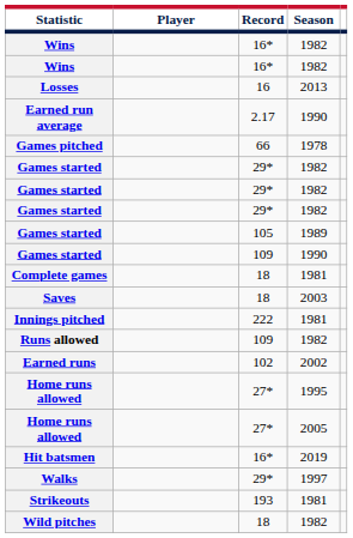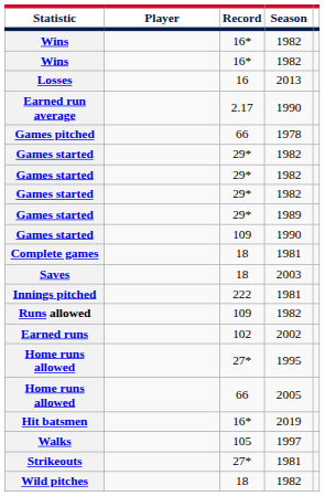 <table class="wikitable sortable plainrowheaders" style="text-align:center">
 <tr>
 <th width="120px" scope="col" style="background-color:#ffffff; border-top:#c8102e 5px solid; border-bottom:#071d49 5px solid; color:#071d49">Statistic</th>
 <th width="140px" scope="col" style="background-color:#ffffff; border-top:#c8102e 5px solid; border-bottom:#071d49 5px solid; color:#071d49">Player</th>
 <th class="unsortable" scope="col" style="background-color:#ffffff; border-top:#c8102e 5px solid; border-bottom:#071d49 5px solid; color:#071d49">Record</th>
 <th width="55px" scope="col" style="background-color:#ffffff; border-top:#c8102e 5px solid; border-bottom:#071d49 5px solid; color:#071d49">Season</th>
 <th class="unsortable" scope="col" style="background-color:#ffffff; border-top:#c8102e 5px solid; border-bottom:#071d49 5px solid; color:#071d49"></th>
 </tr>
 <tr>
 <th scope="row" style="text-align:center"><a href='#'>Wins</a></th>
 <td></td>
 <td>16*</td>
 <td>1982</td>
 <td></td>
 </tr>
 <tr>
 <th scope="row" style="text-align:center"><a href='#'>Wins</a></th>
 <td></td>
 <td>16*</td>
 <td>1982</td>
 <td></td>
 </tr>
 <tr>
 <th scope="row" style="text-align:center"><a href='#'>Losses</a></th>
 <td></td>
 <td>16</td>
 <td>2013</td>
 <td></td>
 </tr>
 <tr>
 <th scope="row" style="text-align:center"><a href='#'>Earned run average</a></th>
 <td></td>
 <td>2.17</td>
 <td>1990</td>
 <td></td>
 </tr>
 <tr>
 <th scope="row" style="text-align:center"><a href='#'>Games pitched</a></th>
 <td></td>
 <td>66</td>
 <td>1978</td>
 <td></td>
 </tr>
 <tr>
 <th scope="row" style="text-align:center"><a href='#'>Games started</a></th>
 <td></td>
 <td>29*</td>
 <td>1982</td>
 <td></td>
 </tr>
 <tr>
 <th scope="row" style="text-align:center"><a href='#'>Games started</a></th>
 <td></td>
 <td>29*</td>
 <td>1982</td>
 <td></td>
 </tr>
 <tr>
 <th scope="row" style="text-align:center"><a href='#'>Games started</a></th>
 <td></td>
 <td>29*</td>
 <td>1982</td>
 <td></td>
 </tr>
 <tr>
 <th scope="row" style="text-align:center"><a href='#'>Games started</a></th>
 <td></td>
-<td>105</td>
+<td>29*</td>
 <td>1989</td>
 <td></td>
 </tr>
 <tr>
 <th scope="row" style="text-align:center"><a href='#'>Games started</a></th>
 <td></td>
 <td>109</td>
 <td>1990</td>
 <td></td>
 </tr>
 <tr>
 <th scope="row" style="text-align:center"><a href='#'>Complete games</a></th>
 <td></td>
 <td>18</td>
 <td>1981</td>
 <td></td>
 </tr>
 <tr>
 <th scope="row" style="text-align:center"><a href='#'>Saves</a></th>
 <td></td>
 <td>18</td>
 <td>2003</td>
 <td></td>
 </tr>
 <tr>
 <th scope="row" style="text-align:center"><a href='#'>Innings pitched</a></th>
 <td></td>
 <td>222</td>
 <td>1981</td>
 <td></td>
 </tr>
 <tr>
 <th scope="row" style="text-align:center"><a href='#'>Runs</a> allowed</th>
 <td></td>
 <td>109</td>
 <td>1982</td>
 <td></td>
 </tr>
 <tr>
 <th scope="row" style="text-align:center"><a href='#'>Earned runs</a></th>
 <td></td>
 <td>102</td>
 <td>2002</td>
 <td></td>
 </tr>
 <tr>
 <th scope="row" style="text-align:center"><a href='#'>Home runs allowed</a></th>
 <td></td>
 <td>27*</td>
 <td>1995</td>
 <td></td>
 </tr>
 <tr>
 <th scope="row" style="text-align:center"><a href='#'>Home runs allowed</a></th>
 <td></td>
-<td>27*</td>
+<td>66</td>
 <td>2005</td>
 <td></td>
 </tr>
 <tr>
 <th scope="row" style="text-align:center"><a href='#'>Hit batsmen</a></th>
 <td></td>
 <td>16*</td>
 <td>2019</td>
 <td></td>
 </tr>
 <tr>
 <th scope="row" style="text-align:center"><a href='#'>Walks</a></th>
 <td></td>
-<td>29*</td>
+<td>105</td>
 <td>1997</td>
 <td></td>
 </tr>
 <tr>
 <th scope="row" style="text-align:center"><a href='#'>Strikeouts</a></th>
 <td></td>
-<td>193</td>
+<td>27*</td>
 <td>1981</td>
 <td></td>
 </tr>
 <tr>
 <th scope="row" style="text-align:center"><a href='#'>Wild pitches</a></th>
 <td></td>
 <td>18</td>
 <td>1982</td>
 <td></td>
 </tr>
 </table>
